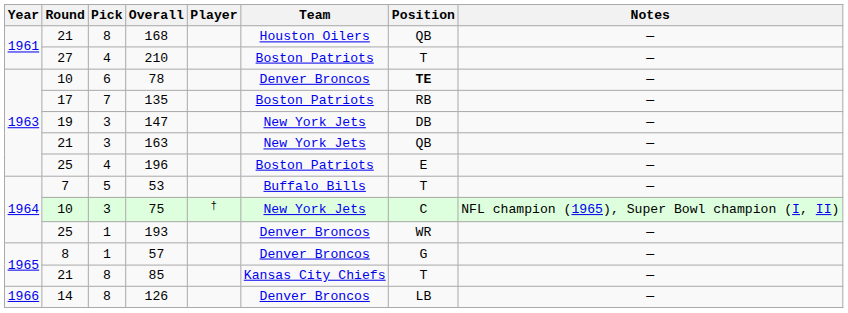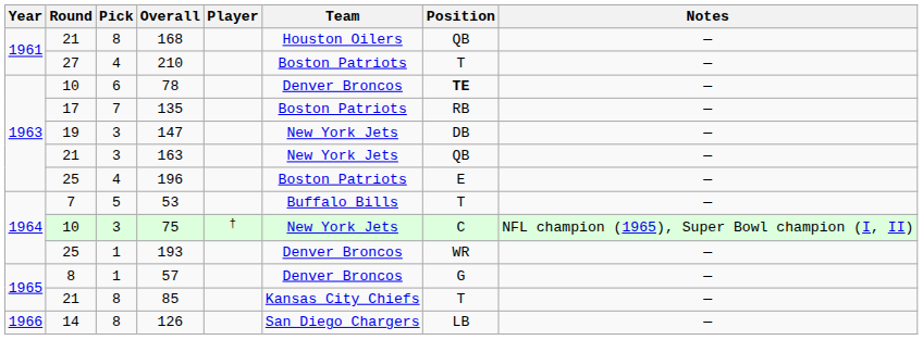 <table class="wikitable sortable" style="text-align: center;">
 <tr>
 <th>Year</th>
 <th>Round</th>
 <th>Pick</th>
 <th>Overall</th>
 <th>Player</th>
 <th>Team</th>
 <th>Position</th>
 <th>Notes</th>
 </tr>
 <tr>
 <td rowspan="2"><a href='#'>1961</a></td>
 <td>21</td>
 <td>8</td>
 <td>168</td>
 <td></td>
 <td><a href='#'>Houston Oilers</a></td>
 <td>QB</td>
 <td>—</td>
 </tr>
 <tr>
 <td>27</td>
 <td>4</td>
 <td>210</td>
 <td></td>
 <td><a href='#'>Boston Patriots</a></td>
 <td>T</td>
 <td>—</td>
 </tr>
 <tr>
 <td rowspan="5"><a href='#'>1963</a></td>
 <td>10</td>
 <td>6</td>
 <td>78</td>
 <td></td>
 <td><a href='#'>Denver Broncos</a></td>
 <td><strong>TE</strong></td>
 <td>—</td>
 </tr>
 <tr>
 <td>17</td>
 <td>7</td>
 <td>135</td>
 <td></td>
 <td><a href='#'>Boston Patriots</a></td>
 <td>RB</td>
 <td>—</td>
 </tr>
 <tr>
 <td>19</td>
 <td>3</td>
 <td>147</td>
 <td></td>
 <td><a href='#'>New York Jets</a></td>
 <td>DB</td>
 <td>—</td>
 </tr>
 <tr>
 <td>21</td>
 <td>3</td>
 <td>163</td>
 <td></td>
 <td><a href='#'>New York Jets</a></td>
 <td>QB</td>
 <td>—</td>
 </tr>
 <tr>
 <td>25</td>
 <td>4</td>
 <td>196</td>
 <td></td>
 <td><a href='#'>Boston Patriots</a></td>
 <td>E</td>
 <td>—</td>
 </tr>
 <tr>
 <td rowspan="3"><a href='#'>1964</a></td>
 <td>7</td>
 <td>5</td>
 <td>53</td>
 <td></td>
 <td><a href='#'>Buffalo Bills</a></td>
 <td>T</td>
 <td>—</td>
 </tr>
 <tr bgcolor="#DDFFDD">
 <td>10</td>
 <td>3</td>
 <td>75</td>
 <td><sup>†</sup></td>
 <td><a href='#'>New York Jets</a></td>
 <td>C</td>
 <td>NFL champion (<a href='#'>1965</a>), Super Bowl champion (<a href='#'>I</a>, <a href='#'>II</a>)</td>
 </tr>
 <tr>
 <td>25</td>
 <td>1</td>
 <td>193</td>
 <td></td>
 <td><a href='#'>Denver Broncos</a></td>
 <td>WR</td>
 <td>—</td>
 </tr>
 <tr>
 <td rowspan="2"><a href='#'>1965</a></td>
 <td>8</td>
 <td>1</td>
 <td>57</td>
 <td></td>
 <td><a href='#'>Denver Broncos</a></td>
 <td>G</td>
 <td>—</td>
 </tr>
 <tr>
 <td>21</td>
 <td>8</td>
 <td>85</td>
 <td></td>
 <td><a href='#'>Kansas City Chiefs</a></td>
 <td>T</td>
 <td>—</td>
 </tr>
 <tr>
 <td><a href='#'>1966</a></td>
 <td>14</td>
 <td>8</td>
 <td>126</td>
 <td></td>
-<td><a href='#'>Denver Broncos</a></td>
+<td><a href='#'>San Diego Chargers</a></td>
 <td>LB</td>
 <td>—</td>
 </tr>
 </table>
